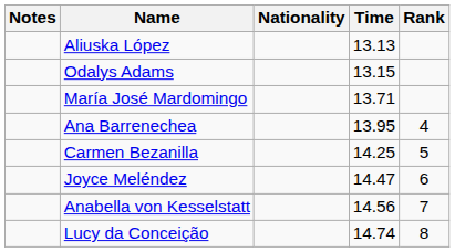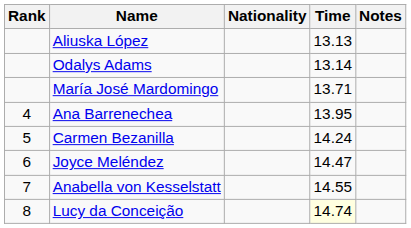 <table class="wikitable sortable" style="text-align:center">
 <tr>
-<th>Notes</th>
+<th>Rank</th>
 <th>Name</th>
 <th>Nationality</th>
 <th>Time</th>
-<th>Rank</th>
+<th>Notes</th>
 </tr>
 <tr>
-<td></td>
+<td align=center></td>
 <td align=left><a href='#'>Aliuska López</a></td>
 <td align=left></td>
 <td>13.13</td>
-<td align=center></td>
+<td></td>
 </tr>
 <tr>
-<td></td>
+<td align=center></td>
 <td align=left><a href='#'>Odalys Adams</a></td>
 <td align=left></td>
-<td>13.15</td>
-<td align=center></td>
+<td>13.14</td>
+<td></td>
 </tr>
 <tr>
-<td></td>
+<td align=center></td>
 <td align=left><a href='#'>María José Mardomingo</a></td>
 <td align=left></td>
 <td>13.71</td>
-<td align=center></td>
+<td></td>
 </tr>
 <tr>
-<td></td>
+<td align=center>4</td>
 <td align=left><a href='#'>Ana Barrenechea</a></td>
 <td align=left></td>
 <td>13.95</td>
-<td align=center>4</td>
+<td></td>
 </tr>
 <tr>
-<td></td>
+<td align=center>5</td>
 <td align=left><a href='#'>Carmen Bezanilla</a></td>
 <td align=left></td>
-<td>14.25</td>
-<td align=center>5</td>
+<td>14.24</td>
+<td></td>
 </tr>
 <tr>
-<td></td>
+<td align=center>6</td>
 <td align=left><a href='#'>Joyce Meléndez</a></td>
 <td align=left></td>
 <td>14.47</td>
-<td align=center>6</td>
+<td></td>
 </tr>
 <tr>
-<td></td>
+<td align=center>7</td>
 <td align=left><a href='#'>Anabella von Kesselstatt</a></td>
 <td align=left></td>
-<td>14.56</td>
-<td align=center>7</td>
+<td>14.55</td>
+<td></td>
 </tr>
 <tr>
-<td></td>
+<td align=center>8</td>
 <td align=left><a href='#'>Lucy da Conceição</a></td>
 <td align=left></td>
-<td>14.74</td>
-<td align=center>8</td>
+<td style="background: lightyellow;">14.74</td>
+<td></td>
 </tr>
 </table>
